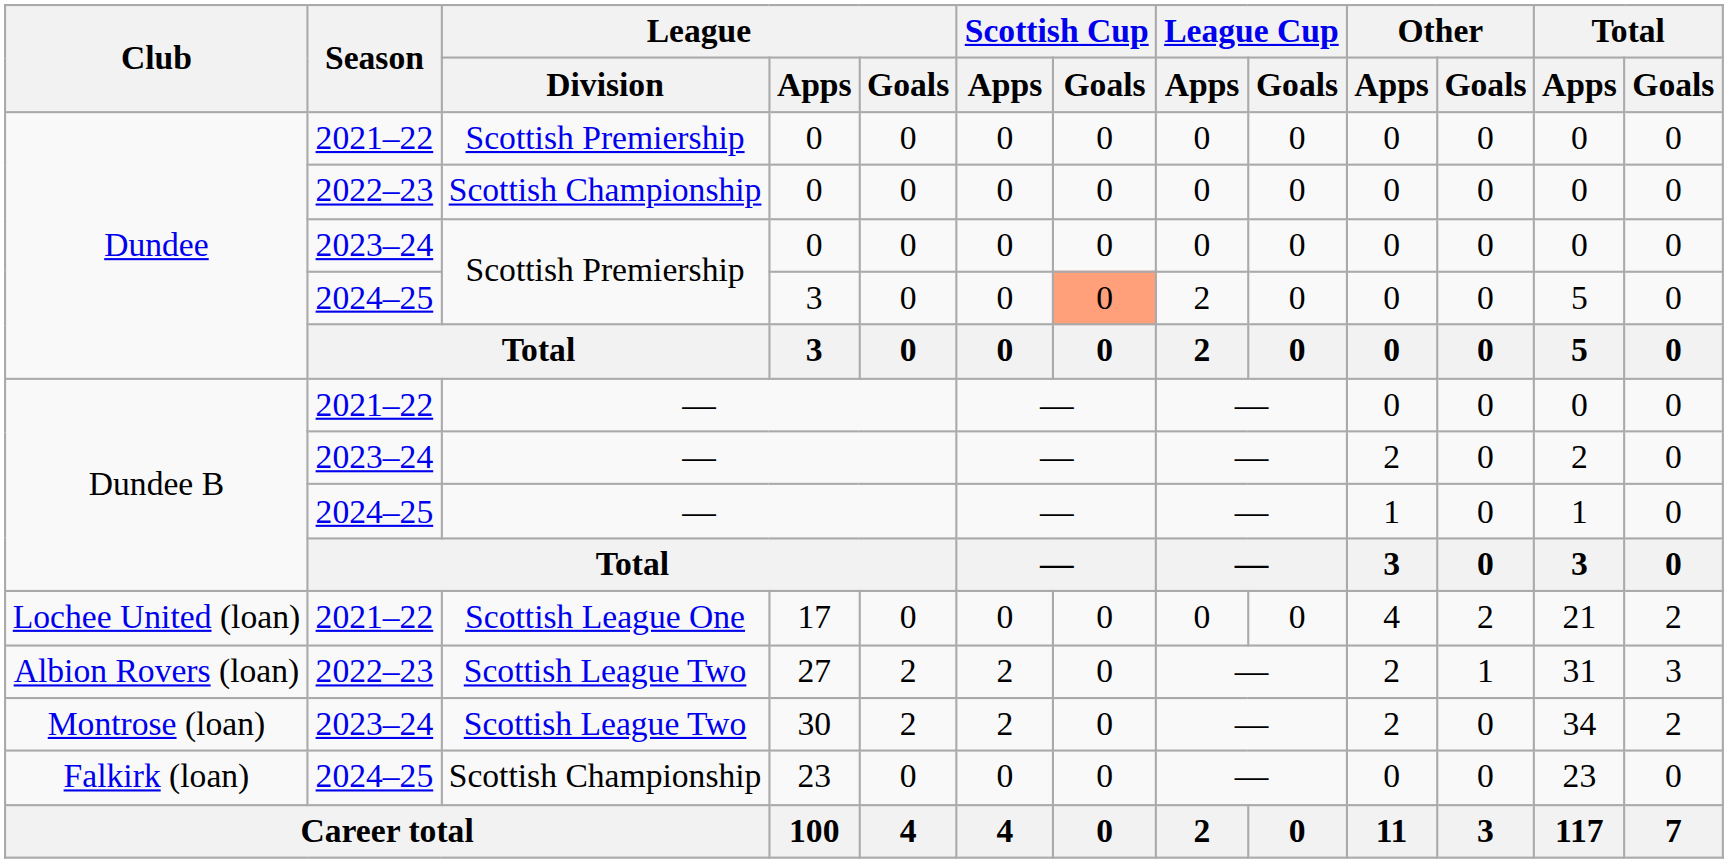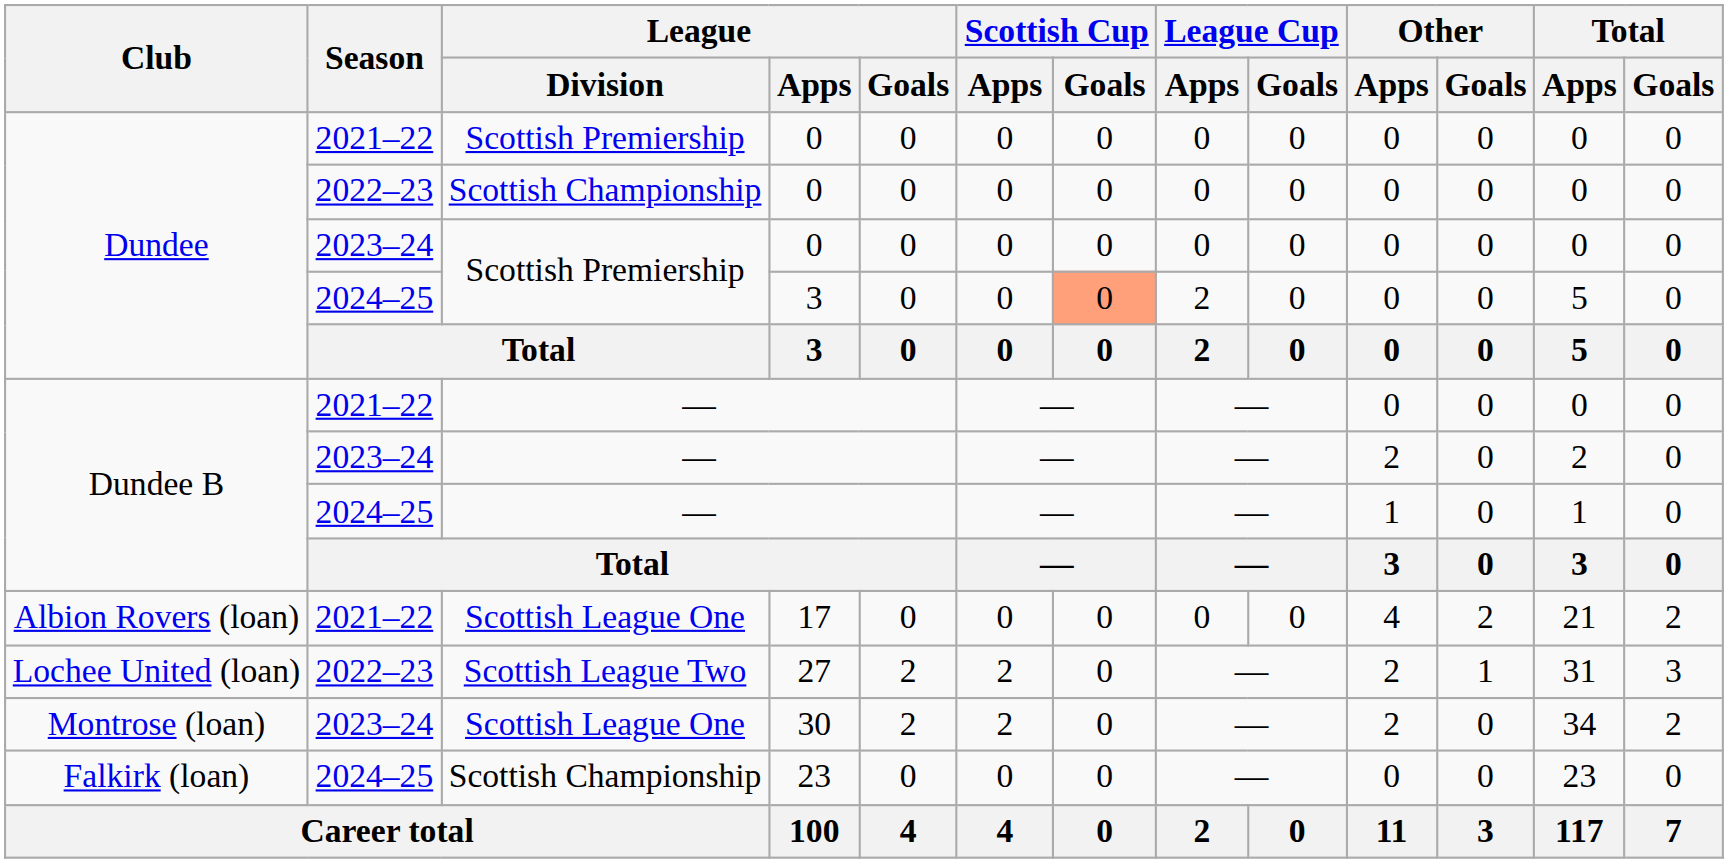 <table class="wikitable" style="text-align:center">
 <tr>
 <th rowspan="2">Club</th>
 <th rowspan="2">Season</th>
 <th colspan="3">League</th>
 <th colspan="2"><a href='#'>Scottish Cup</a></th>
 <th colspan="2"><a href='#'>League Cup</a></th>
 <th colspan="2">Other</th>
 <th colspan="2">Total</th>
 </tr>
 <tr>
 <th>Division</th>
 <th>Apps</th>
 <th>Goals</th>
 <th>Apps</th>
 <th>Goals</th>
 <th>Apps</th>
 <th>Goals</th>
 <th>Apps</th>
 <th>Goals</th>
 <th>Apps</th>
 <th>Goals</th>
 </tr>
 <tr>
 <td rowspan="5"><a href='#'>Dundee</a></td>
 <td><a href='#'>2021–22</a></td>
 <td><a href='#'>Scottish Premiership</a></td>
 <td>0</td>
 <td>0</td>
 <td>0</td>
 <td>0</td>
 <td>0</td>
 <td>0</td>
 <td>0</td>
 <td>0</td>
 <td>0</td>
 <td>0</td>
 </tr>
 <tr>
 <td><a href='#'>2022–23</a></td>
 <td><a href='#'>Scottish Championship</a></td>
 <td>0</td>
 <td>0</td>
 <td>0</td>
 <td>0</td>
 <td>0</td>
 <td>0</td>
 <td>0</td>
 <td>0</td>
 <td>0</td>
 <td>0</td>
 </tr>
 <tr>
 <td><a href='#'>2023–24</a></td>
 <td rowspan="2">Scottish Premiership</td>
 <td>0</td>
 <td>0</td>
 <td>0</td>
 <td>0</td>
 <td>0</td>
 <td>0</td>
 <td>0</td>
 <td>0</td>
 <td>0</td>
 <td>0</td>
 </tr>
 <tr>
 <td><a href='#'>2024–25</a></td>
 <td>3</td>
 <td>0</td>
 <td>0</td>
 <td style="background: lightsalmon;">0</td>
 <td>2</td>
 <td>0</td>
 <td>0</td>
 <td>0</td>
 <td>5</td>
 <td>0</td>
 </tr>
 <tr>
 <th colspan="2">Total</th>
 <th>3</th>
 <th>0</th>
 <th>0</th>
 <th>0</th>
 <th>2</th>
 <th>0</th>
 <th>0</th>
 <th>0</th>
 <th>5</th>
 <th>0</th>
 </tr>
 <tr>
 <td rowspan="4">Dundee B</td>
 <td><a href='#'>2021–22</a></td>
 <td colspan="3">—</td>
 <td colspan="2">—</td>
 <td colspan="2">—</td>
 <td>0</td>
 <td>0</td>
 <td>0</td>
 <td>0</td>
 </tr>
 <tr>
 <td><a href='#'>2023–24</a></td>
 <td colspan="3">—</td>
 <td colspan="2">—</td>
 <td colspan="2">—</td>
 <td>2</td>
 <td>0</td>
 <td>2</td>
 <td>0</td>
 </tr>
 <tr>
 <td><a href='#'>2024–25</a></td>
 <td colspan="3">—</td>
 <td colspan="2">—</td>
 <td colspan="2">—</td>
 <td>1</td>
 <td>0</td>
 <td>1</td>
 <td>0</td>
 </tr>
 <tr>
 <th colspan="4">Total</th>
 <th colspan="2">—</th>
 <th colspan="2">—</th>
 <th>3</th>
 <th>0</th>
 <th>3</th>
 <th>0</th>
 </tr>
 <tr>
-<td><a href='#'>Lochee United</a> (loan)</td>
+<td><a href='#'>Albion Rovers</a> (loan)</td>
 <td><a href='#'>2021–22</a></td>
 <td><a href='#'>Scottish League One</a></td>
 <td>17</td>
 <td>0</td>
 <td>0</td>
 <td>0</td>
 <td>0</td>
 <td>0</td>
 <td>4</td>
 <td>2</td>
 <td>21</td>
 <td>2</td>
 </tr>
 <tr>
-<td><a href='#'>Albion Rovers</a> (loan)</td>
+<td><a href='#'>Lochee United</a> (loan)</td>
 <td><a href='#'>2022–23</a></td>
 <td><a href='#'>Scottish League Two</a></td>
 <td>27</td>
 <td>2</td>
 <td>2</td>
 <td>0</td>
 <td colspan="2">—</td>
 <td>2</td>
 <td>1</td>
 <td>31</td>
 <td>3</td>
 </tr>
 <tr>
 <td><a href='#'>Montrose</a> (loan)</td>
 <td><a href='#'>2023–24</a></td>
-<td><a href='#'>Scottish League Two</a></td>
+<td><a href='#'>Scottish League One</a></td>
 <td>30</td>
 <td>2</td>
 <td>2</td>
 <td>0</td>
 <td colspan="2">—</td>
 <td>2</td>
 <td>0</td>
 <td>34</td>
 <td>2</td>
 </tr>
 <tr>
 <td><a href='#'>Falkirk</a> (loan)</td>
 <td><a href='#'>2024–25</a></td>
 <td>Scottish Championship</td>
 <td>23</td>
 <td>0</td>
 <td>0</td>
 <td>0</td>
 <td colspan="2">—</td>
 <td>0</td>
 <td>0</td>
 <td>23</td>
 <td>0</td>
 </tr>
 <tr>
 <th colspan="3">Career total</th>
 <th>100</th>
 <th>4</th>
 <th>4</th>
 <th>0</th>
 <th>2</th>
 <th>0</th>
 <th>11</th>
 <th>3</th>
 <th>117</th>
 <th>7</th>
 </tr>
 </table>
